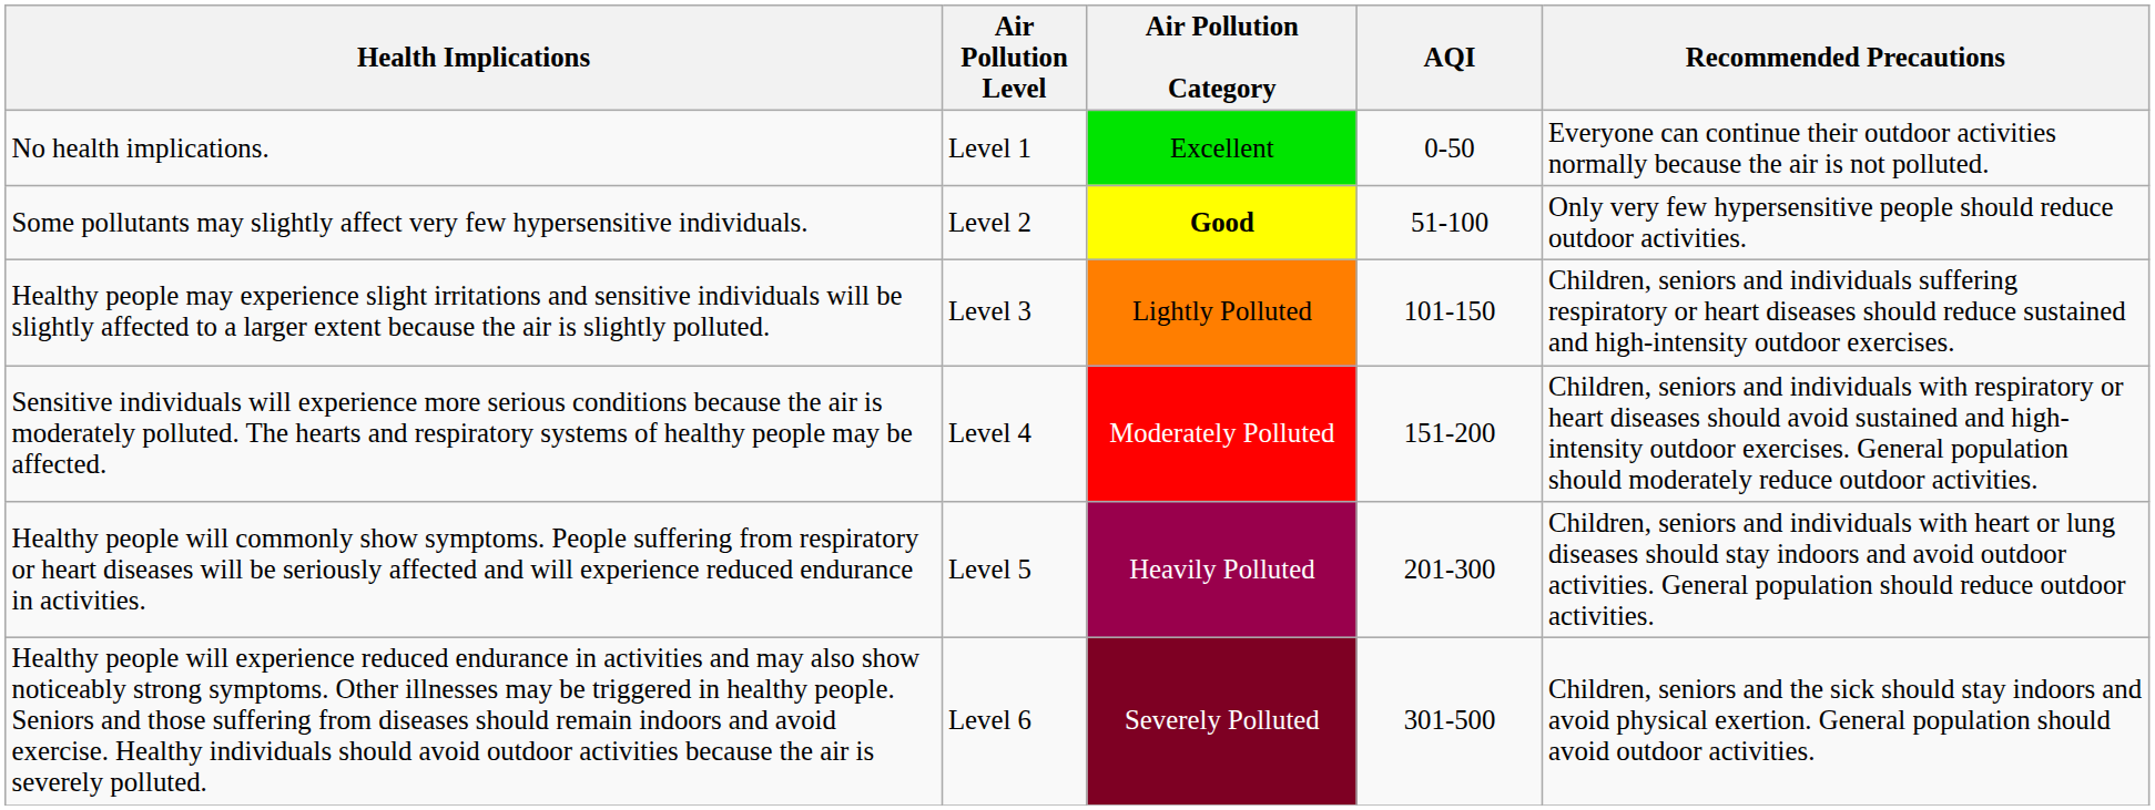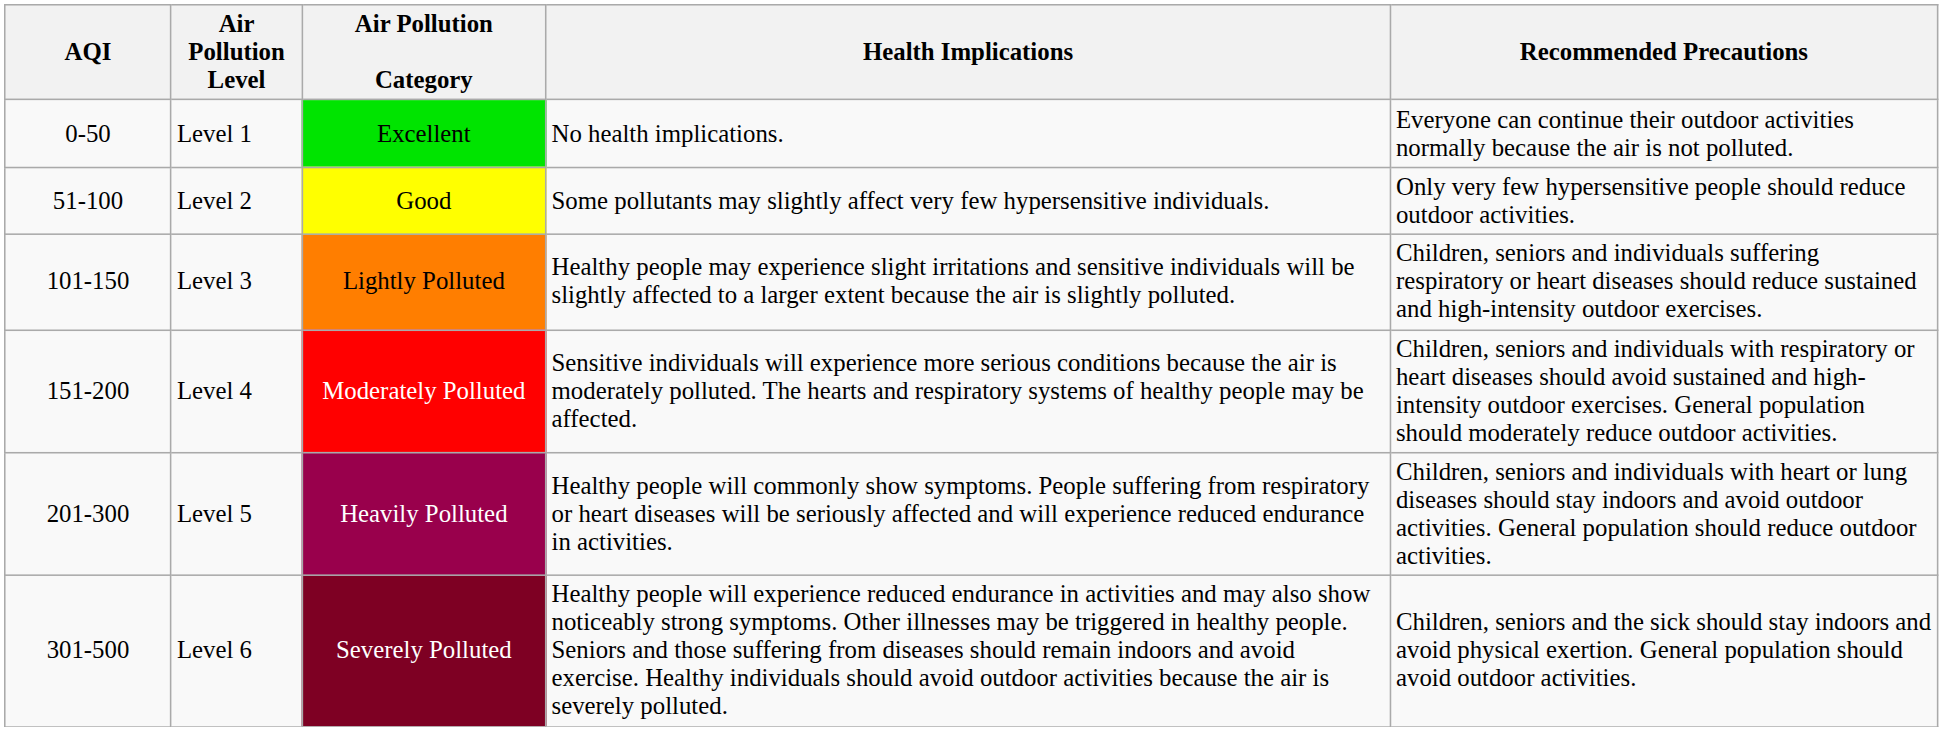 <table class="wikitable">
 <tr>
-<th>Health Implications</th>
+<th style="text-align:center; width:100px;">AQI</th>
 <th>Air Pollution Level</th>
 <th style="text-align:center; width:150px;">Air Pollution<br><br>Category</th>
-<th style="text-align:center; width:100px;">AQI</th>
+<th>Health Implications</th>
 <th>Recommended Precautions</th>
 </tr>
 <tr>
-<td>No health implications.</td>
+<td style="text-align:center;">0-50</td>
 <td>Level 1</td>
 <td style="text-align:center; background:#00e400;color:#000">Excellent</td>
-<td style="text-align:center;">0-50</td>
+<td>No health implications.</td>
 <td>Everyone can continue their outdoor activities normally because the air is not polluted.</td>
 </tr>
 <tr>
+<td style="text-align:center;">51-100</td>
+<td>Level 2</td>
+<td style="text-align:center; background:#ffff00;color:#000">Good</td>
 <td>Some pollutants may slightly affect very few hypersensitive individuals.</td>
-<td>Level 2</td>
-<td style="text-align:center; background:#ffff00;color:#000"><strong>Good</strong></td>
-<td style="text-align:center;">51-100</td>
 <td>Only very few hypersensitive people should reduce outdoor activities.</td>
 </tr>
 <tr>
-<td>Healthy people may experience slight irritations and sensitive individuals will be slightly affected to a larger extent because the air is slightly polluted.</td>
+<td style="text-align:center;">101-150</td>
 <td>Level 3</td>
 <td style="text-align:center; background:#ff7e00;color:#000">Lightly Polluted</td>
-<td style="text-align:center;">101-150</td>
+<td>Healthy people may experience slight irritations and sensitive individuals will be slightly affected to a larger extent because the air is slightly polluted.</td>
 <td>Children, seniors and individuals suffering respiratory or heart diseases should reduce sustained and high-intensity outdoor exercises.</td>
 </tr>
 <tr>
-<td>Sensitive individuals will experience more serious conditions because the air is moderately polluted. The hearts and respiratory systems of healthy people may be affected.</td>
+<td style="text-align:center;">151-200</td>
 <td>Level 4</td>
 <td style="text-align:center; background:#ff0000;color:#fff">Moderately Polluted</td>
-<td style="text-align:center;">151-200</td>
+<td>Sensitive individuals will experience more serious conditions because the air is moderately polluted. The hearts and respiratory systems of healthy people may be affected.</td>
 <td>Children, seniors and individuals with respiratory or heart diseases should avoid sustained and high-intensity outdoor exercises. General population should moderately reduce outdoor activities.</td>
 </tr>
 <tr>
-<td>Healthy people will commonly show symptoms. People suffering from respiratory or heart diseases will be seriously affected and will experience reduced endurance in activities.</td>
+<td style="text-align:center;">201-300</td>
 <td>Level 5</td>
 <td style="text-align:center; background:#99004c;color:#fff">Heavily Polluted</td>
-<td style="text-align:center;">201-300</td>
+<td>Healthy people will commonly show symptoms. People suffering from respiratory or heart diseases will be seriously affected and will experience reduced endurance in activities.</td>
 <td>Children, seniors and individuals with heart or lung diseases should stay indoors and avoid outdoor activities. General population should reduce outdoor activities.</td>
 </tr>
 <tr>
-<td>Healthy people will experience reduced endurance in activities and may also show noticeably strong symptoms. Other illnesses may be triggered in healthy people. Seniors and those suffering from diseases should remain indoors and avoid exercise. Healthy individuals should avoid outdoor activities because the air is severely polluted.</td>
+<td style="text-align:center;">301-500</td>
 <td>Level 6</td>
 <td style="text-align:center; background:#7e0023;color:#fff">Severely Polluted</td>
-<td style="text-align:center;">301-500</td>
+<td>Healthy people will experience reduced endurance in activities and may also show noticeably strong symptoms. Other illnesses may be triggered in healthy people. Seniors and those suffering from diseases should remain indoors and avoid exercise. Healthy individuals should avoid outdoor activities because the air is severely polluted.</td>
 <td>Children, seniors and the sick should stay indoors and avoid physical exertion. General population should avoid outdoor activities.</td>
 </tr>
 </table>
